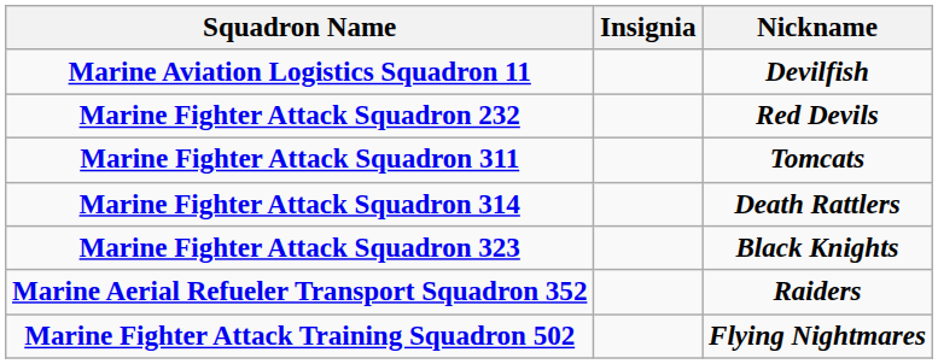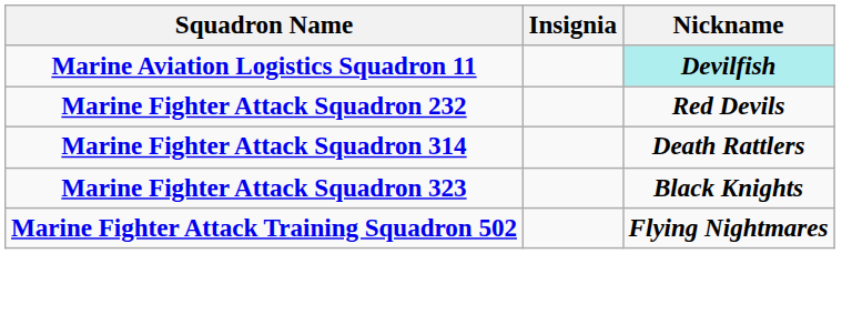 <table class="wikitable sortable" style="text-align:center">
 <tr>
 <th>Squadron Name</th>
 <th>Insignia</th>
 <th>Nickname</th>
 </tr>
 <tr>
 <td><strong><a href='#'>Marine Aviation Logistics Squadron 11</a></strong></td>
 <td></td>
-<td><strong><em>Devilfish</em></strong></td>
+<td style="background: paleturquoise;"><strong><em>Devilfish</em></strong></td>
 </tr>
 <tr>
 <td><strong><a href='#'>Marine Fighter Attack Squadron 232</a></strong></td>
 <td></td>
 <td><strong><em>Red Devils</em></strong></td>
-</tr>
-<tr>
-<td><strong><a href='#'>Marine Fighter Attack Squadron 311</a></strong></td>
-<td></td>
-<td><strong><em>Tomcats</em></strong></td>
 </tr>
 <tr>
 <td><strong><a href='#'>Marine Fighter Attack Squadron 314</a></strong></td>
 <td></td>
 <td><strong><em>Death Rattlers</em></strong></td>
 </tr>
 <tr>
 <td><strong><a href='#'>Marine Fighter Attack Squadron 323</a></strong></td>
 <td></td>
 <td><strong><em>Black Knights</em></strong></td>
 </tr>
 <tr>
-<td><strong><a href='#'>Marine Aerial Refueler Transport Squadron 352</a></strong></td>
-<td></td>
-<td><strong><em>Raiders</em></strong></td>
-</tr>
-<tr>
 <td><strong><a href='#'>Marine Fighter Attack Training Squadron 502</a></strong></td>
 <td></td>
 <td><strong><em>Flying Nightmares</em></strong></td>
 </tr>
 </table>
